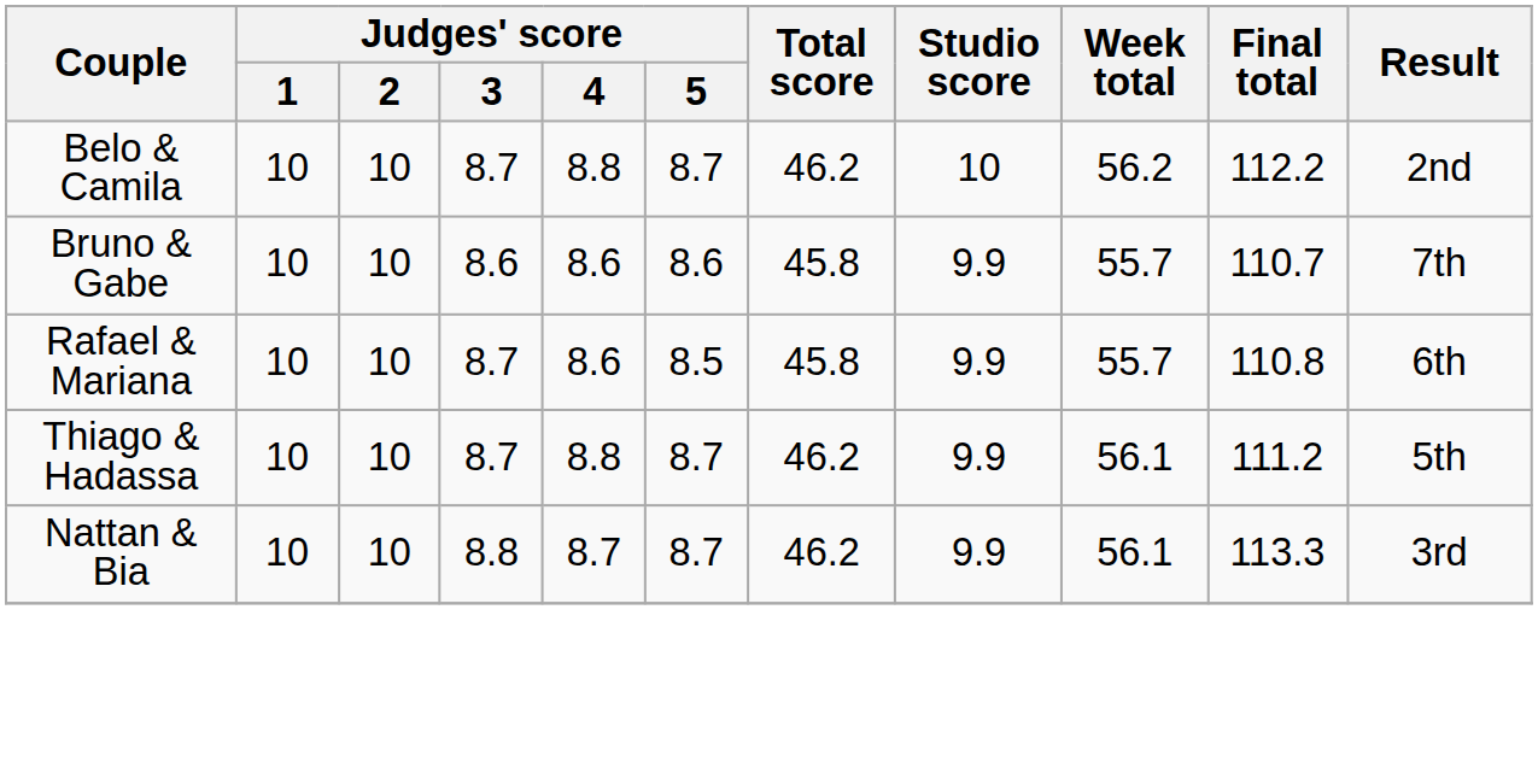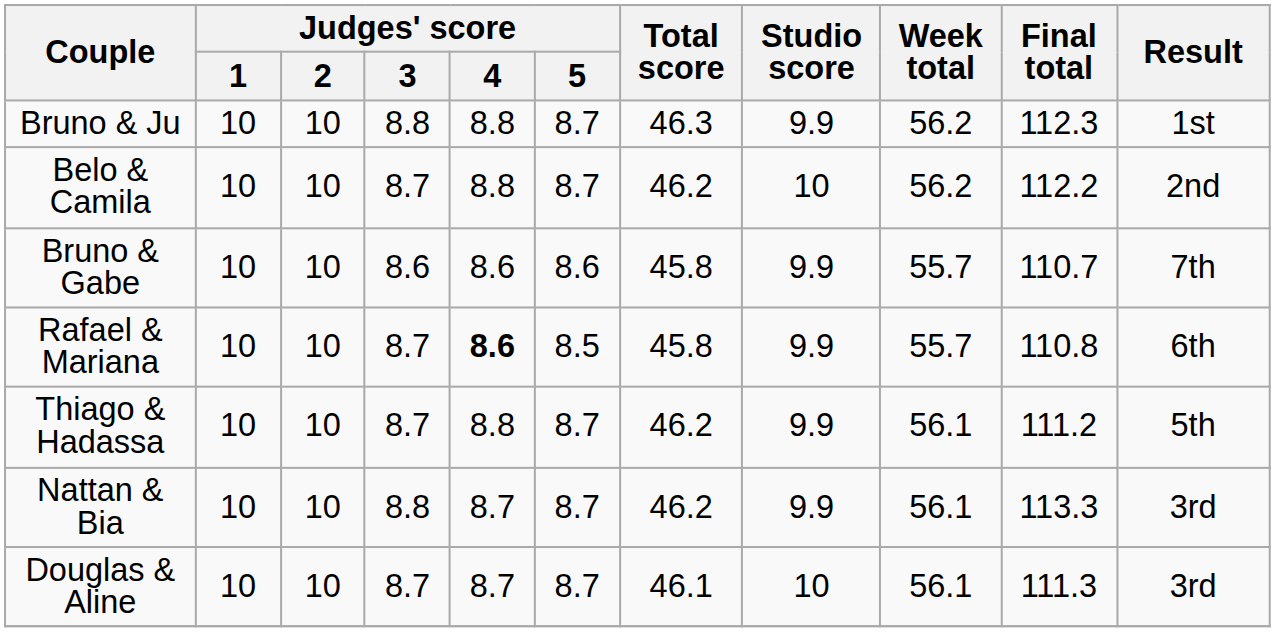 <table class="wikitable" style="font-size:100%; line-height:16px; text-align:center" width="100%">
 <tr>
 <th rowspan=2 width="11.00%">Couple</th>
 <th colspan=5 width="25.00%">Judges' score</th>
 <th rowspan=2 width="05.00%">Total<br>score</th>
 <th rowspan=2 width="05.00%">Studio<br>score</th>
 <th rowspan=2 width="05.00%">Week<br>total</th>
 <th rowspan=2 width="05.00%">Final<br>total</th>
 <th rowspan=2 width="09.00%">Result</th>
 </tr>
 <tr>
 <th width="05.00%">1</th>
 <th width="05.00%">2</th>
 <th width="05.00%">3</th>
 <th width="05.00%">4</th>
 <th width="05.00%">5</th>
+</tr>
+<tr>
+<td>Bruno & Ju</td>
+<td>10</td>
+<td>10</td>
+<td>8.8</td>
+<td>8.8</td>
+<td>8.7</td>
+<td>46.3</td>
+<td>9.9</td>
+<td>56.2</td>
+<td>112.3</td>
+<td>1st</td>
 </tr>
 <tr>
 <td>Belo & Camila</td>
 <td>10</td>
 <td>10</td>
 <td>8.7</td>
 <td>8.8</td>
 <td>8.7</td>
 <td>46.2</td>
 <td>10</td>
 <td>56.2</td>
 <td>112.2</td>
 <td>2nd</td>
 </tr>
 <tr>
 <td>Bruno & Gabe</td>
 <td>10</td>
 <td>10</td>
 <td>8.6</td>
 <td>8.6</td>
 <td>8.6</td>
 <td>45.8</td>
 <td>9.9</td>
 <td>55.7</td>
 <td>110.7</td>
 <td>7th</td>
 </tr>
 <tr>
 <td>Rafael & Mariana</td>
 <td>10</td>
 <td>10</td>
 <td>8.7</td>
-<td>8.6</td>
+<td><strong>8.6</strong></td>
 <td>8.5</td>
 <td>45.8</td>
 <td>9.9</td>
 <td>55.7</td>
 <td>110.8</td>
 <td>6th</td>
 </tr>
 <tr>
 <td>Thiago & Hadassa</td>
 <td>10</td>
 <td>10</td>
 <td>8.7</td>
 <td>8.8</td>
 <td>8.7</td>
 <td>46.2</td>
 <td>9.9</td>
 <td>56.1</td>
 <td>111.2</td>
 <td>5th</td>
 </tr>
 <tr>
 <td>Nattan & Bia</td>
 <td>10</td>
 <td>10</td>
 <td>8.8</td>
 <td>8.7</td>
 <td>8.7</td>
 <td>46.2</td>
 <td>9.9</td>
 <td>56.1</td>
 <td>113.3</td>
 <td>3rd</td>
 </tr>
 <tr>
+<td>Douglas & Aline</td>
+<td>10</td>
+<td>10</td>
+<td>8.7</td>
+<td>8.7</td>
+<td>8.7</td>
+<td>46.1</td>
+<td>10</td>
+<td>56.1</td>
+<td>111.3</td>
+<td>3rd</td>
+</tr>
+<tr>
 </tr>
 </table>
